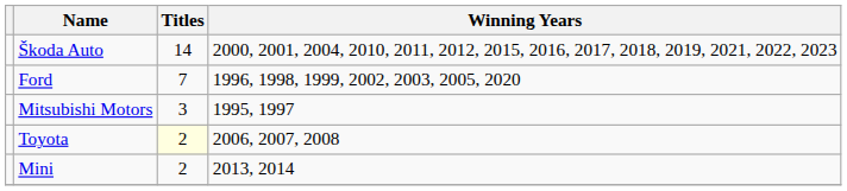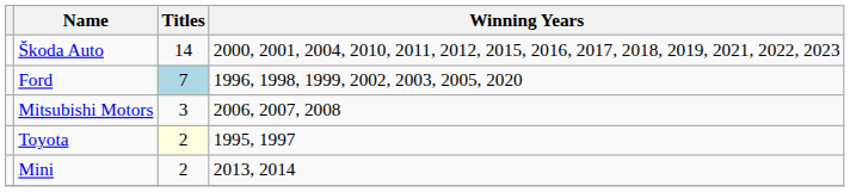 <table class="wikitable" style="font-size: 85%">
 <tr>
 <th></th>
 <th>Name</th>
 <th>Titles</th>
 <th>Winning Years</th>
 </tr>
 <tr>
 <td></td>
 <td><a href='#'>Škoda Auto</a></td>
 <td style="text-align:center;">14</td>
 <td>2000, 2001, 2004, 2010, 2011, 2012, 2015, 2016, 2017, 2018, 2019, 2021, 2022, 2023</td>
 </tr>
 <tr>
 <td></td>
 <td><a href='#'>Ford</a></td>
-<td style="text-align:center;">7</td>
+<td style="background: lightblue; text-align:center;">7</td>
 <td>1996, 1998, 1999, 2002, 2003, 2005, 2020</td>
 </tr>
 <tr>
 <td></td>
 <td><a href='#'>Mitsubishi Motors</a></td>
 <td style="text-align:center;">3</td>
-<td>1995, 1997</td>
+<td>2006, 2007, 2008</td>
 </tr>
 <tr>
 <td></td>
 <td><a href='#'>Toyota</a></td>
 <td style="background: lightyellow; text-align:center;">2</td>
-<td>2006, 2007, 2008</td>
+<td>1995, 1997</td>
 </tr>
 <tr>
 <td></td>
 <td><a href='#'>Mini</a></td>
 <td style="text-align:center;">2</td>
 <td>2013, 2014</td>
 </tr>
 <tr>
 </tr>
 </table>
